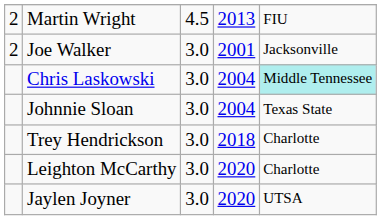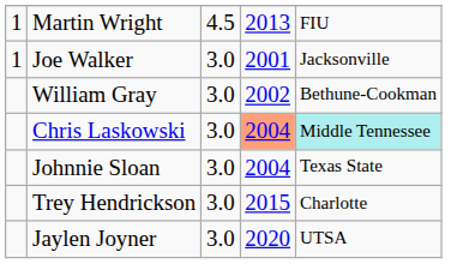 <table class="wikitable">
 <tr>
 </tr>
 <tr>
-<td>2</td>
+<td>1</td>
 <td>Martin Wright</td>
 <td>4.5</td>
 <td><a href='#'>2013</a></td>
 <td style="font-size:80%;">FIU</td>
 </tr>
 <tr>
-<td>2</td>
+<td>1</td>
 <td>Joe Walker</td>
 <td>3.0</td>
 <td><a href='#'>2001</a></td>
 <td style="font-size:80%;">Jacksonville</td>
 </tr>
 <tr>
 <td></td>
+<td>William Gray</td>
+<td>3.0</td>
+<td><a href='#'>2002</a></td>
+<td style="font-size:80%;">Bethune-Cookman</td>
+</tr>
+<tr>
+<td></td>
 <td><a href='#'>Chris Laskowski</a></td>
 <td>3.0</td>
-<td><a href='#'>2004</a></td>
+<td style="background: lightsalmon;"><a href='#'>2004</a></td>
 <td style="background: paleturquoise; font-size:80%;">Middle Tennessee</td>
 </tr>
 <tr>
 <td></td>
 <td>Johnnie Sloan</td>
 <td>3.0</td>
 <td><a href='#'>2004</a></td>
 <td style="font-size:80%;">Texas State</td>
 </tr>
 <tr>
 <td></td>
 <td>Trey Hendrickson</td>
 <td>3.0</td>
-<td><a href='#'>2018</a></td>
-<td style="font-size:80%;">Charlotte</td>
-</tr>
-<tr>
-<td></td>
-<td>Leighton McCarthy</td>
-<td>3.0</td>
-<td><a href='#'>2020</a></td>
+<td><a href='#'>2015</a></td>
 <td style="font-size:80%;">Charlotte</td>
 </tr>
 <tr>
 <td></td>
 <td>Jaylen Joyner</td>
 <td>3.0</td>
 <td><a href='#'>2020</a></td>
 <td style="font-size:80%;">UTSA</td>
 </tr>
 </table>
